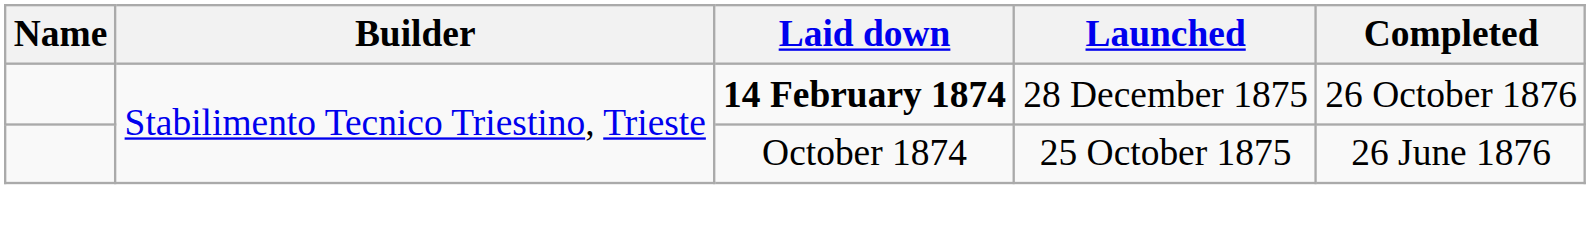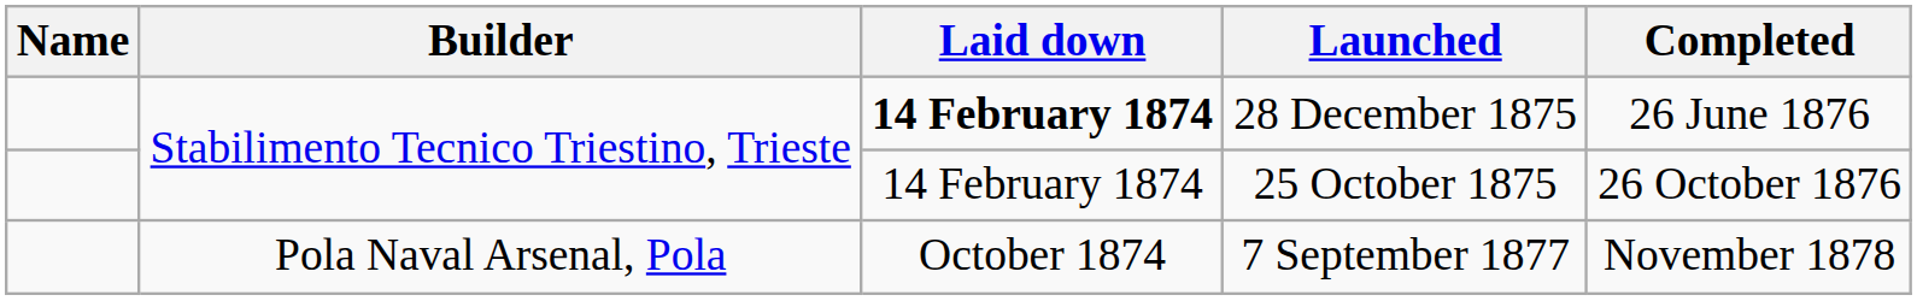 <table class=wikitable>
 <tr valign=top>
 <th>Name</th>
 <th>Builder</th>
 <th><a href='#'>Laid down</a></th>
 <th><a href='#'>Launched</a></th>
 <th>Completed</th>
 </tr>
 <tr valign=middle>
 <td></td>
 <td rowspan="2"><a href='#'>Stabilimento Tecnico Triestino</a>, <a href='#'>Trieste</a></td>
 <td align=center><strong>14 February 1874</strong></td>
 <td align=center>28 December 1875</td>
+<td align=center>26 June 1876</td>
+</tr>
+<tr valign=middle>
+<td></td>
+<td align=center>14 February 1874</td>
+<td align=center>25 October 1875</td>
 <td align=center>26 October 1876</td>
 </tr>
 <tr valign=middle>
 <td></td>
+<td align=center>Pola Naval Arsenal, <a href='#'>Pola</a></td>
 <td align=center>October 1874</td>
-<td align=center>25 October 1875</td>
-<td align=center>26 June 1876</td>
+<td align=center>7 September 1877</td>
+<td align=center>November 1878</td>
 </tr>
 </table>
